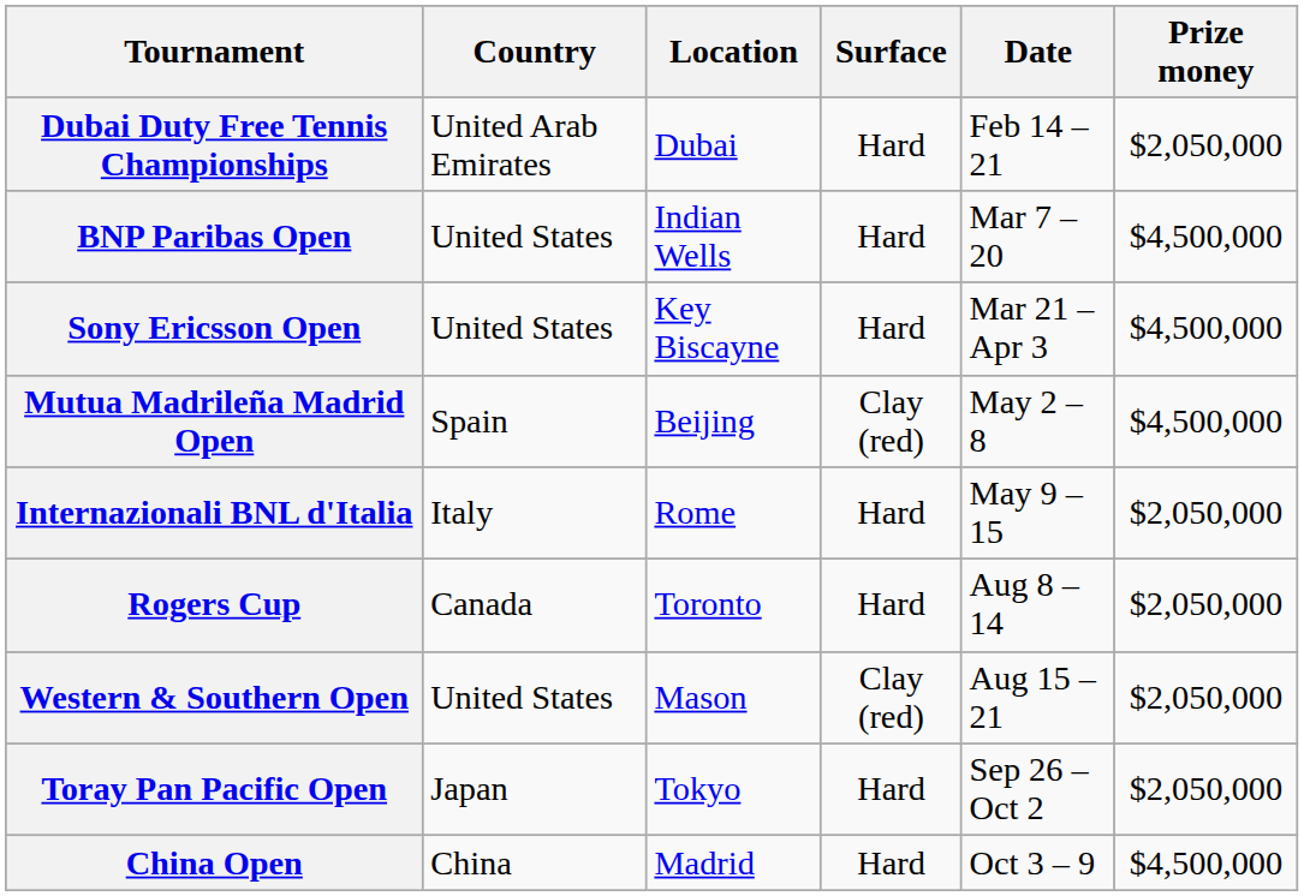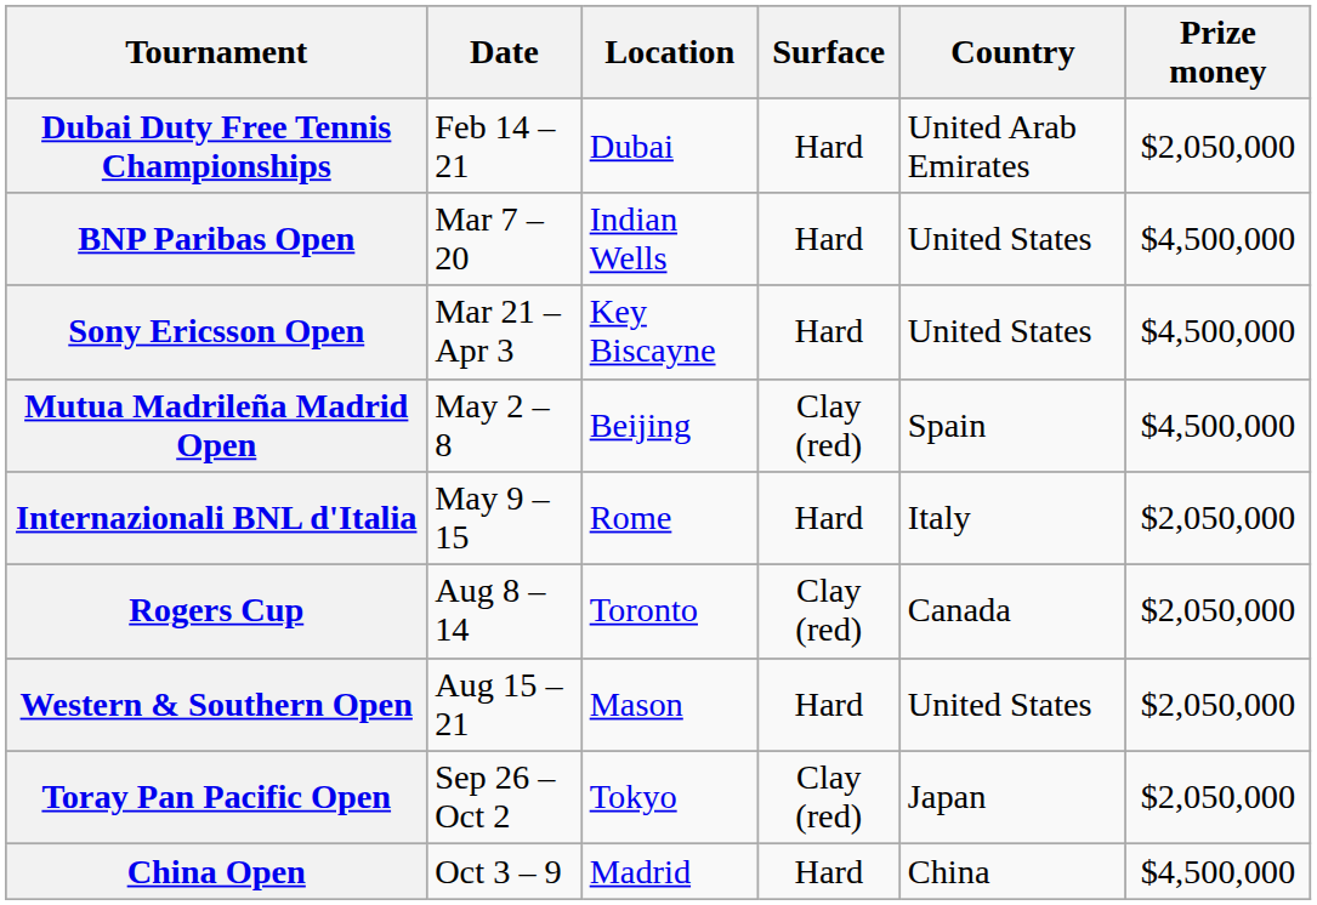 <table class="wikitable plainrowheaders nowrap">
 <tr>
 <th scope="col">Tournament</th>
-<th scope="col">Country</th>
+<th scope="col">Date</th>
 <th scope="col">Location</th>
 <th scope="col">Surface</th>
-<th scope="col">Date</th>
+<th scope="col">Country</th>
 <th scope="col">Prize money</th>
 </tr>
 <tr>
 <th scope="row"><a href='#'>Dubai Duty Free Tennis Championships</a></th>
-<td>United Arab Emirates</td>
+<td>Feb 14 – 21</td>
 <td><a href='#'>Dubai</a></td>
 <td align="center">Hard</td>
-<td>Feb 14 – 21</td>
+<td>United Arab Emirates</td>
 <td align="center">$2,050,000</td>
 </tr>
 <tr>
 <th scope="row"><a href='#'>BNP Paribas Open</a></th>
-<td>United States</td>
+<td>Mar 7 – 20</td>
 <td><a href='#'>Indian Wells</a></td>
 <td align="center">Hard</td>
-<td>Mar 7 – 20</td>
+<td>United States</td>
 <td align="center">$4,500,000</td>
 </tr>
 <tr>
 <th scope="row"><a href='#'>Sony Ericsson Open</a></th>
-<td>United States</td>
+<td>Mar 21 – Apr 3</td>
 <td><a href='#'>Key Biscayne</a></td>
 <td align="center">Hard</td>
-<td>Mar 21 – Apr 3</td>
+<td>United States</td>
 <td align="center">$4,500,000</td>
 </tr>
 <tr>
 <th scope="row"><a href='#'>Mutua Madrileña Madrid Open</a></th>
-<td>Spain</td>
+<td>May 2 – 8</td>
 <td><a href='#'>Beijing</a></td>
 <td align="center">Clay (red)</td>
-<td>May 2 – 8</td>
+<td>Spain</td>
 <td align="center">$4,500,000</td>
 </tr>
 <tr>
 <th scope="row"><a href='#'>Internazionali BNL d'Italia</a></th>
-<td>Italy</td>
+<td>May 9 – 15</td>
 <td><a href='#'>Rome</a></td>
 <td align="center">Hard</td>
-<td>May 9 – 15</td>
+<td>Italy</td>
 <td align="center">$2,050,000</td>
 </tr>
 <tr>
 <th scope="row"><a href='#'>Rogers Cup</a></th>
+<td>Aug 8 – 14</td>
+<td><a href='#'>Toronto</a></td>
+<td align="center">Clay (red)</td>
 <td>Canada</td>
-<td><a href='#'>Toronto</a></td>
-<td align="center">Hard</td>
-<td>Aug 8 – 14</td>
 <td align="center">$2,050,000</td>
 </tr>
 <tr>
 <th scope="row"><a href='#'>Western & Southern Open</a></th>
+<td>Aug 15 – 21</td>
+<td><a href='#'>Mason</a></td>
+<td align="center">Hard</td>
 <td>United States</td>
-<td><a href='#'>Mason</a></td>
-<td align="center">Clay (red)</td>
-<td>Aug 15 – 21</td>
 <td align="center">$2,050,000</td>
 </tr>
 <tr>
 <th scope="row"><a href='#'>Toray Pan Pacific Open</a></th>
+<td>Sep 26 – Oct 2</td>
+<td><a href='#'>Tokyo</a></td>
+<td align="center">Clay (red)</td>
 <td>Japan</td>
-<td><a href='#'>Tokyo</a></td>
-<td align="center">Hard</td>
-<td>Sep 26 – Oct 2</td>
 <td align="center">$2,050,000</td>
 </tr>
 <tr>
 <th scope="row"><a href='#'>China Open</a></th>
-<td>China</td>
+<td>Oct 3 – 9</td>
 <td><a href='#'>Madrid</a></td>
 <td align="center">Hard</td>
-<td>Oct 3 – 9</td>
+<td>China</td>
 <td align="center">$4,500,000</td>
 </tr>
 </table>
